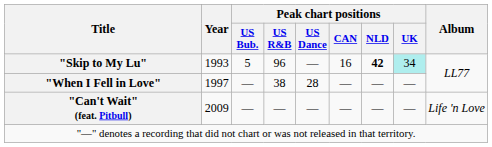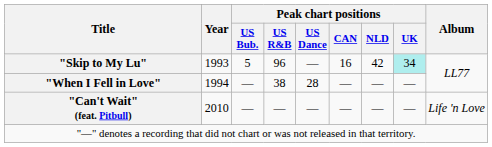 <table class="wikitable plainrowheaders" style="text-align:center;" border="1">
 <tr>
 <th scope="col" rowspan="2" style="width:16em;">Title</th>
 <th scope="col" rowspan="2">Year</th>
 <th scope="col" colspan="6">Peak chart positions</th>
 <th scope="col" rowspan="2">Album</th>
 </tr>
 <tr>
 <th scope="col" style="width:2.5em;font-size:90%;"><a href='#'>US<br>Bub.</a><br></th>
 <th scope="col" style="width:2.5em;font-size:90%;"><a href='#'>US<br>R&B</a><br></th>
 <th scope="col" style="width:2.5em;font-size:90%;"><a href='#'>US<br>Dance</a><br></th>
 <th scope="col" style="width:2.5em;font-size:90%;"><a href='#'>CAN</a><br></th>
 <th scope="col" style="width:2.5em;font-size:90%;"><a href='#'>NLD</a><br></th>
 <th scope="col" style="width:2.5em;font-size:90%;"><a href='#'>UK</a><br></th>
 </tr>
 <tr>
 <th scope="row">"Skip to My Lu"</th>
 <td>1993</td>
 <td>5</td>
 <td>96</td>
 <td>—</td>
 <td>16</td>
-<td><strong>42</strong></td>
+<td>42</td>
 <td style="background: paleturquoise;">34</td>
 <td rowspan="2"><em>LL77</em></td>
 </tr>
 <tr>
 <th scope="row">"When I Fell in Love"</th>
-<td>1997</td>
+<td>1994</td>
 <td>—</td>
 <td>38</td>
 <td>28</td>
 <td>—</td>
 <td>—</td>
 <td>—</td>
 </tr>
 <tr>
 <th scope="row">"Can't Wait"<br><small>(feat. <a href='#'>Pitbull</a>) </small></th>
-<td>2009</td>
+<td>2010</td>
 <td>—</td>
 <td>—</td>
 <td>—</td>
 <td>—</td>
 <td>—</td>
 <td>—</td>
 <td><em>Life 'n Love</em></td>
 </tr>
 <tr>
 <td colspan="15" style="font-size:90%">"—" denotes a recording that did not chart or was not released in that territory.</td>
 </tr>
 </table>
